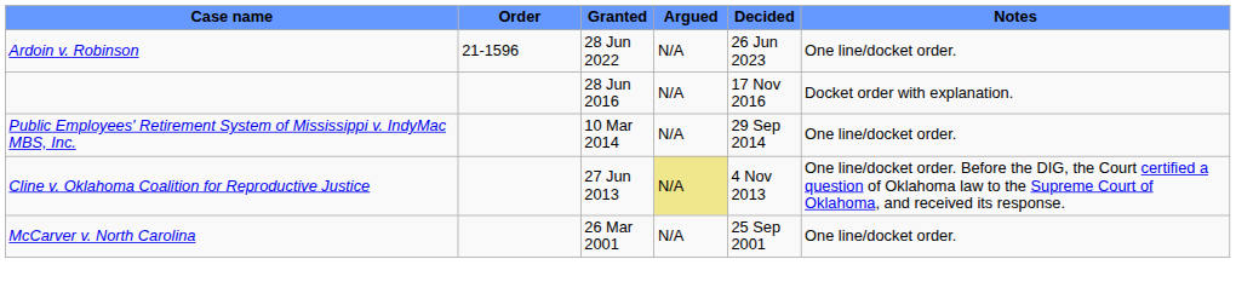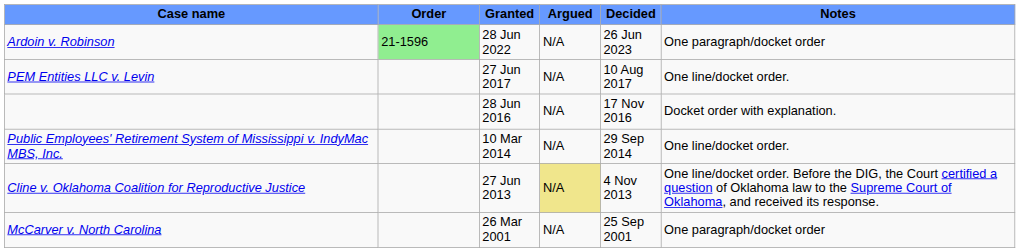 <table class="wikitable" style="margin:auto;width:100%">
 <tr>
 <th style="background:#69f;">Case name</th>
 <th style="background:#69f; width:10%;">Order</th>
 <th style="background:#69f; width:6%;">Granted</th>
 <th style="background:#69f; width:6%;">Argued</th>
 <th style="background:#69f; width:6%;">Decided</th>
 <th style="background:#69f; width:35%;">Notes<br></th>
 </tr>
 <tr>
 <td><em><a href='#'>Ardoin v. Robinson</a></em></td>
-<td>21-1596</td>
+<td style="background: lightgreen;">21-1596</td>
 <td>28 Jun 2022</td>
 <td>N/A</td>
 <td>26 Jun 2023</td>
+<td>One paragraph/docket order</td>
+</tr>
+<tr>
+<td><em><a href='#'>PEM Entities LLC v. Levin</a></em></td>
+<td></td>
+<td>27 Jun 2017</td>
+<td>N/A</td>
+<td>10 Aug 2017</td>
 <td>One line/docket order.</td>
 </tr>
 <tr>
 <td></td>
 <td></td>
 <td>28 Jun 2016</td>
 <td>N/A</td>
 <td>17 Nov 2016</td>
 <td>Docket order with explanation.</td>
 </tr>
 <tr>
 <td><em><a href='#'>Public Employees' Retirement System of Mississippi v. IndyMac MBS, Inc.</a></em></td>
 <td></td>
 <td>10 Mar 2014</td>
 <td>N/A</td>
 <td>29 Sep 2014</td>
 <td>One line/docket order.</td>
 </tr>
 <tr>
 <td><em><a href='#'>Cline v. Oklahoma Coalition for Reproductive Justice</a></em></td>
 <td></td>
 <td>27 Jun 2013</td>
 <td style="background: khaki;">N/A</td>
 <td>4 Nov 2013</td>
 <td>One line/docket order. Before the DIG, the Court <a href='#'>certified a question</a>  of Oklahoma law to the <a href='#'>Supreme Court of Oklahoma</a>, and received its response.</td>
 </tr>
 <tr>
 <td><em><a href='#'>McCarver v. North Carolina</a></em></td>
 <td></td>
 <td>26 Mar 2001</td>
 <td>N/A</td>
 <td>25 Sep 2001</td>
-<td>One line/docket order.</td>
+<td>One paragraph/docket order</td>
 </tr>
 </table>
